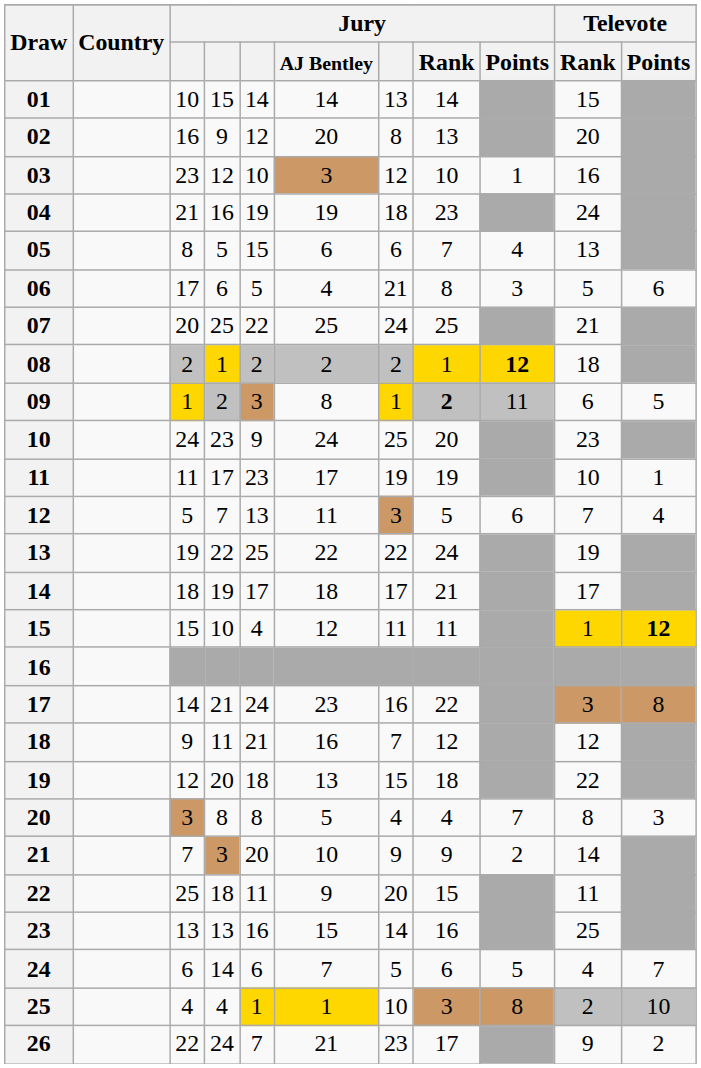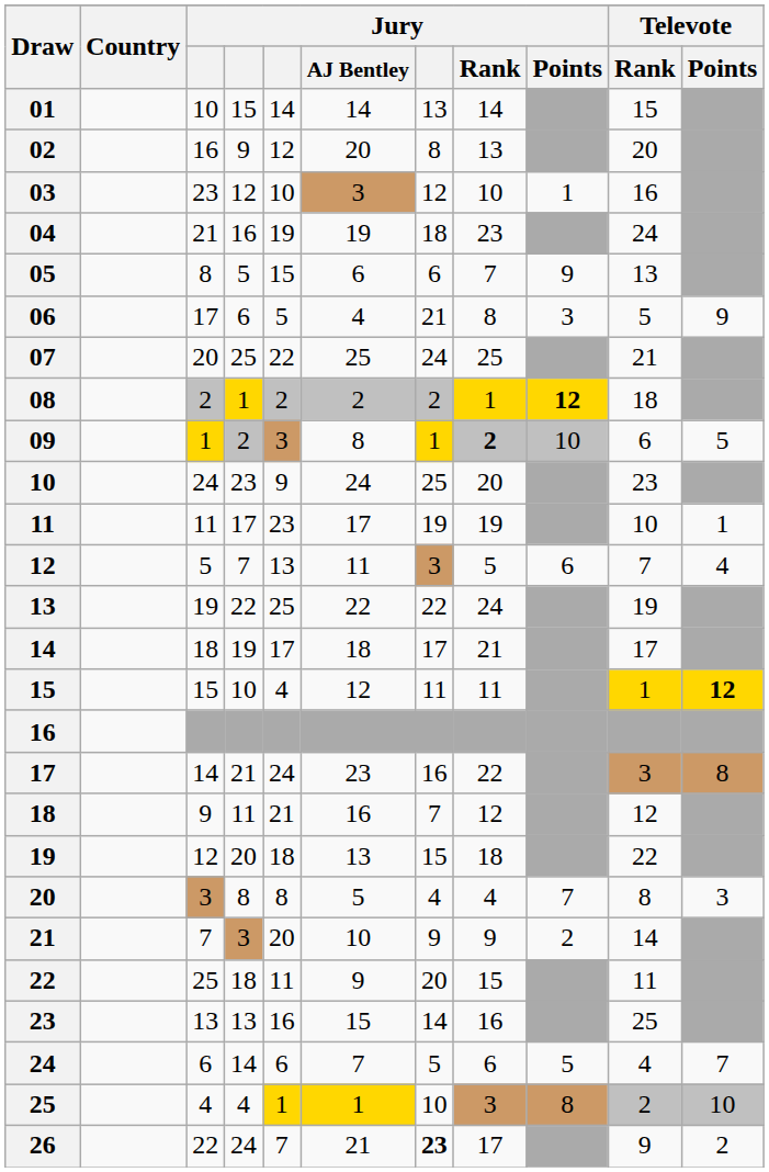 <table class="sortable wikitable collapsible plainrowheaders" style="text-align:center;">
 <tr>
 </tr>
 <tr>
 <th scope="col" rowspan="2">Draw</th>
 <th scope="col" rowspan="2">Country</th>
 <th scope="col" colspan="7">Jury</th>
 <th scope="col" colspan="2">Televote</th>
 </tr>
 <tr>
 <th scope="col"><small></small></th>
 <th scope="col"><small></small></th>
 <th scope="col"><small></small></th>
 <th scope="col"><small>AJ Bentley</small></th>
 <th scope="col"><small></small></th>
 <th scope="col">Rank</th>
 <th scope="col">Points</th>
 <th scope="col">Rank</th>
 <th scope="col">Points</th>
 </tr>
 <tr>
 <th scope="row" style="text-align:center;">01</th>
 <td style="text-align:left;"></td>
 <td>10</td>
 <td>15</td>
 <td>14</td>
 <td>14</td>
 <td>13</td>
 <td>14</td>
 <td style="background:#AAAAAA;"></td>
 <td>15</td>
 <td style="background:#AAAAAA;"></td>
 </tr>
 <tr>
 <th scope="row" style="text-align:center;">02</th>
 <td style="text-align:left;"></td>
 <td>16</td>
 <td>9</td>
 <td>12</td>
 <td>20</td>
 <td>8</td>
 <td>13</td>
 <td style="background:#AAAAAA;"></td>
 <td>20</td>
 <td style="background:#AAAAAA;"></td>
 </tr>
 <tr>
 <th scope="row" style="text-align:center;">03</th>
 <td style="text-align:left;"></td>
 <td>23</td>
 <td>12</td>
 <td>10</td>
 <td style="background:#CC9966;">3</td>
 <td>12</td>
 <td>10</td>
 <td>1</td>
 <td>16</td>
 <td style="background:#AAAAAA;"></td>
 </tr>
 <tr>
 <th scope="row" style="text-align:center;">04</th>
 <td style="text-align:left;"></td>
 <td>21</td>
 <td>16</td>
 <td>19</td>
 <td>19</td>
 <td>18</td>
 <td>23</td>
 <td style="background:#AAAAAA;"></td>
 <td>24</td>
 <td style="background:#AAAAAA;"></td>
 </tr>
 <tr>
 <th scope="row" style="text-align:center;">05</th>
 <td style="text-align:left;"></td>
 <td>8</td>
 <td>5</td>
 <td>15</td>
 <td>6</td>
 <td>6</td>
 <td>7</td>
-<td>4</td>
+<td>9</td>
 <td>13</td>
 <td style="background:#AAAAAA;"></td>
 </tr>
 <tr>
 <th scope="row" style="text-align:center;">06</th>
 <td style="text-align:left;"></td>
 <td>17</td>
 <td>6</td>
 <td>5</td>
 <td>4</td>
 <td>21</td>
 <td>8</td>
 <td>3</td>
 <td>5</td>
-<td>6</td>
+<td>9</td>
 </tr>
 <tr>
 <th scope="row" style="text-align:center;">07</th>
 <td style="text-align:left;"></td>
 <td>20</td>
 <td>25</td>
 <td>22</td>
 <td>25</td>
 <td>24</td>
 <td>25</td>
 <td style="background:#AAAAAA;"></td>
 <td>21</td>
 <td style="background:#AAAAAA;"></td>
 </tr>
 <tr>
 <th scope="row" style="text-align:center;">08</th>
 <td style="text-align:left;"></td>
 <td style="background:silver;">2</td>
 <td style="background:gold;">1</td>
 <td style="background:silver;">2</td>
 <td style="background:silver;">2</td>
 <td style="background:silver;">2</td>
 <td style="background:gold;">1</td>
 <td style="background:gold;"><strong>12</strong></td>
 <td>18</td>
 <td style="background:#AAAAAA;"></td>
 </tr>
 <tr>
 <th scope="row" style="text-align:center;">09</th>
 <td style="text-align:left;"></td>
 <td style="background:gold;">1</td>
 <td style="background:silver;">2</td>
 <td style="background:#CC9966;">3</td>
 <td>8</td>
 <td style="background:gold;">1</td>
 <td style="background:silver;"><strong>2</strong></td>
-<td style="background:silver;">11</td>
+<td style="background:silver;">10</td>
 <td>6</td>
 <td>5</td>
 </tr>
 <tr>
 <th scope="row" style="text-align:center;">10</th>
 <td style="text-align:left;"></td>
 <td>24</td>
 <td>23</td>
 <td>9</td>
 <td>24</td>
 <td>25</td>
 <td>20</td>
 <td style="background:#AAAAAA;"></td>
 <td>23</td>
 <td style="background:#AAAAAA;"></td>
 </tr>
 <tr>
 <th scope="row" style="text-align:center;">11</th>
 <td style="text-align:left;"></td>
 <td>11</td>
 <td>17</td>
 <td>23</td>
 <td>17</td>
 <td>19</td>
 <td>19</td>
 <td style="background:#AAAAAA;"></td>
 <td>10</td>
 <td>1</td>
 </tr>
 <tr>
 <th scope="row" style="text-align:center;">12</th>
 <td style="text-align:left;"></td>
 <td>5</td>
 <td>7</td>
 <td>13</td>
 <td>11</td>
 <td style="background:#CC9966;">3</td>
 <td>5</td>
 <td>6</td>
 <td>7</td>
 <td>4</td>
 </tr>
 <tr>
 <th scope="row" style="text-align:center;">13</th>
 <td style="text-align:left;"></td>
 <td>19</td>
 <td>22</td>
 <td>25</td>
 <td>22</td>
 <td>22</td>
 <td>24</td>
 <td style="background:#AAAAAA;"></td>
 <td>19</td>
 <td style="background:#AAAAAA;"></td>
 </tr>
 <tr>
 <th scope="row" style="text-align:center;">14</th>
 <td style="text-align:left;"></td>
 <td>18</td>
 <td>19</td>
 <td>17</td>
 <td>18</td>
 <td>17</td>
 <td>21</td>
 <td style="background:#AAAAAA;"></td>
 <td>17</td>
 <td style="background:#AAAAAA;"></td>
 </tr>
 <tr>
 <th scope="row" style="text-align:center;">15</th>
 <td style="text-align:left;"></td>
 <td>15</td>
 <td>10</td>
 <td>4</td>
 <td>12</td>
 <td>11</td>
 <td>11</td>
 <td style="background:#AAAAAA;"></td>
 <td style="background:gold;">1</td>
 <td style="background:gold;"><strong>12</strong></td>
 </tr>
 <tr class="sortbottom">
 <th scope="row" style="text-align:center;">16</th>
 <td style="text-align:left;"></td>
 <td style="background:#AAAAAA;"></td>
 <td style="background:#AAAAAA;"></td>
 <td style="background:#AAAAAA;"></td>
 <td style="background:#AAAAAA;"></td>
 <td style="background:#AAAAAA;"></td>
 <td style="background:#AAAAAA;"></td>
 <td style="background:#AAAAAA;"></td>
 <td style="background:#AAAAAA;"></td>
 <td style="background:#AAAAAA;"></td>
 </tr>
 <tr>
 <th scope="row" style="text-align:center;">17</th>
 <td style="text-align:left;"></td>
 <td>14</td>
 <td>21</td>
 <td>24</td>
 <td>23</td>
 <td>16</td>
 <td>22</td>
 <td style="background:#AAAAAA;"></td>
 <td style="background:#CC9966;">3</td>
 <td style="background:#CC9966;">8</td>
 </tr>
 <tr>
 <th scope="row" style="text-align:center;">18</th>
 <td style="text-align:left;"></td>
 <td>9</td>
 <td>11</td>
 <td>21</td>
 <td>16</td>
 <td>7</td>
 <td>12</td>
 <td style="background:#AAAAAA;"></td>
 <td>12</td>
 <td style="background:#AAAAAA;"></td>
 </tr>
 <tr>
 <th scope="row" style="text-align:center;">19</th>
 <td style="text-align:left;"></td>
 <td>12</td>
 <td>20</td>
 <td>18</td>
 <td>13</td>
 <td>15</td>
 <td>18</td>
 <td style="background:#AAAAAA;"></td>
 <td>22</td>
 <td style="background:#AAAAAA;"></td>
 </tr>
 <tr>
 <th scope="row" style="text-align:center;">20</th>
 <td style="text-align:left;"></td>
 <td style="background:#CC9966;">3</td>
 <td>8</td>
 <td>8</td>
 <td>5</td>
 <td>4</td>
 <td>4</td>
 <td>7</td>
 <td>8</td>
 <td>3</td>
 </tr>
 <tr>
 <th scope="row" style="text-align:center;">21</th>
 <td style="text-align:left;"></td>
 <td>7</td>
 <td style="background:#CC9966;">3</td>
 <td>20</td>
 <td>10</td>
 <td>9</td>
 <td>9</td>
 <td>2</td>
 <td>14</td>
 <td style="background:#AAAAAA;"></td>
 </tr>
 <tr>
 <th scope="row" style="text-align:center;">22</th>
 <td style="text-align:left;"></td>
 <td>25</td>
 <td>18</td>
 <td>11</td>
 <td>9</td>
 <td>20</td>
 <td>15</td>
 <td style="background:#AAAAAA;"></td>
 <td>11</td>
 <td style="background:#AAAAAA;"></td>
 </tr>
 <tr>
 <th scope="row" style="text-align:center;">23</th>
 <td style="text-align:left;"></td>
 <td>13</td>
 <td>13</td>
 <td>16</td>
 <td>15</td>
 <td>14</td>
 <td>16</td>
 <td style="background:#AAAAAA;"></td>
 <td>25</td>
 <td style="background:#AAAAAA;"></td>
 </tr>
 <tr>
 <th scope="row" style="text-align:center;">24</th>
 <td style="text-align:left;"></td>
 <td>6</td>
 <td>14</td>
 <td>6</td>
 <td>7</td>
 <td>5</td>
 <td>6</td>
 <td>5</td>
 <td>4</td>
 <td>7</td>
 </tr>
 <tr>
 <th scope="row" style="text-align:center;">25</th>
 <td style="text-align:left;"></td>
 <td>4</td>
 <td>4</td>
 <td style="background:gold;">1</td>
 <td style="background:gold;">1</td>
 <td>10</td>
 <td style="background:#CC9966;">3</td>
 <td style="background:#CC9966;">8</td>
 <td style="background:silver;">2</td>
 <td style="background:silver;">10</td>
 </tr>
 <tr>
 <th scope="row" style="text-align:center;">26</th>
 <td style="text-align:left;"></td>
 <td>22</td>
 <td>24</td>
 <td>7</td>
 <td>21</td>
-<td>23</td>
+<td><strong>23</strong></td>
 <td>17</td>
 <td style="background:#AAAAAA;"></td>
 <td>9</td>
 <td>2</td>
 </tr>
 </table>
